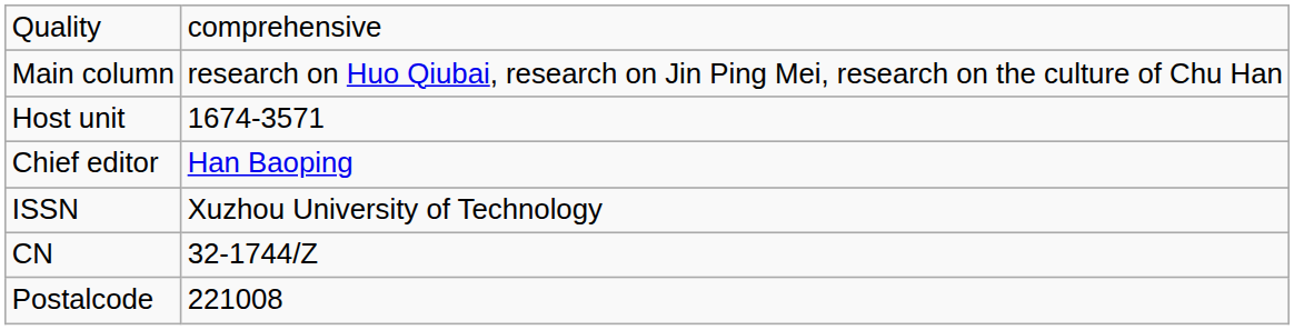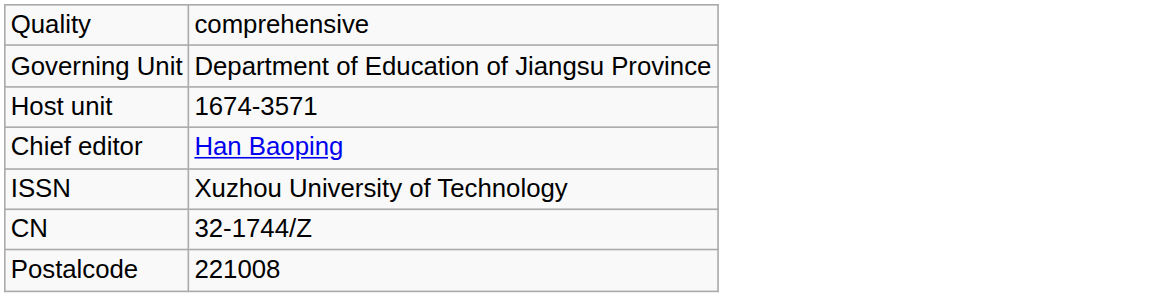 <table class="wikitable">
 <tr>
 <td>Quality</td>
 <td>comprehensive</td>
 </tr>
 <tr>
-<td>Main column</td>
-<td>research on <a href='#'>Huo Qiubai</a>, research on Jin Ping Mei, research on the culture of Chu Han</td>
+<td>Governing Unit</td>
+<td>Department of Education of Jiangsu Province</td>
 </tr>
 <tr>
 <td>Host unit</td>
 <td>1674-3571</td>
 </tr>
 <tr>
 <td>Chief editor</td>
 <td><a href='#'>Han Baoping</a></td>
 </tr>
 <tr>
 <td>ISSN</td>
 <td>Xuzhou University of Technology</td>
 </tr>
 <tr>
 <td>CN</td>
 <td>32-1744/Z</td>
 </tr>
 <tr>
 <td>Postalcode</td>
 <td>221008</td>
 </tr>
 </table>
